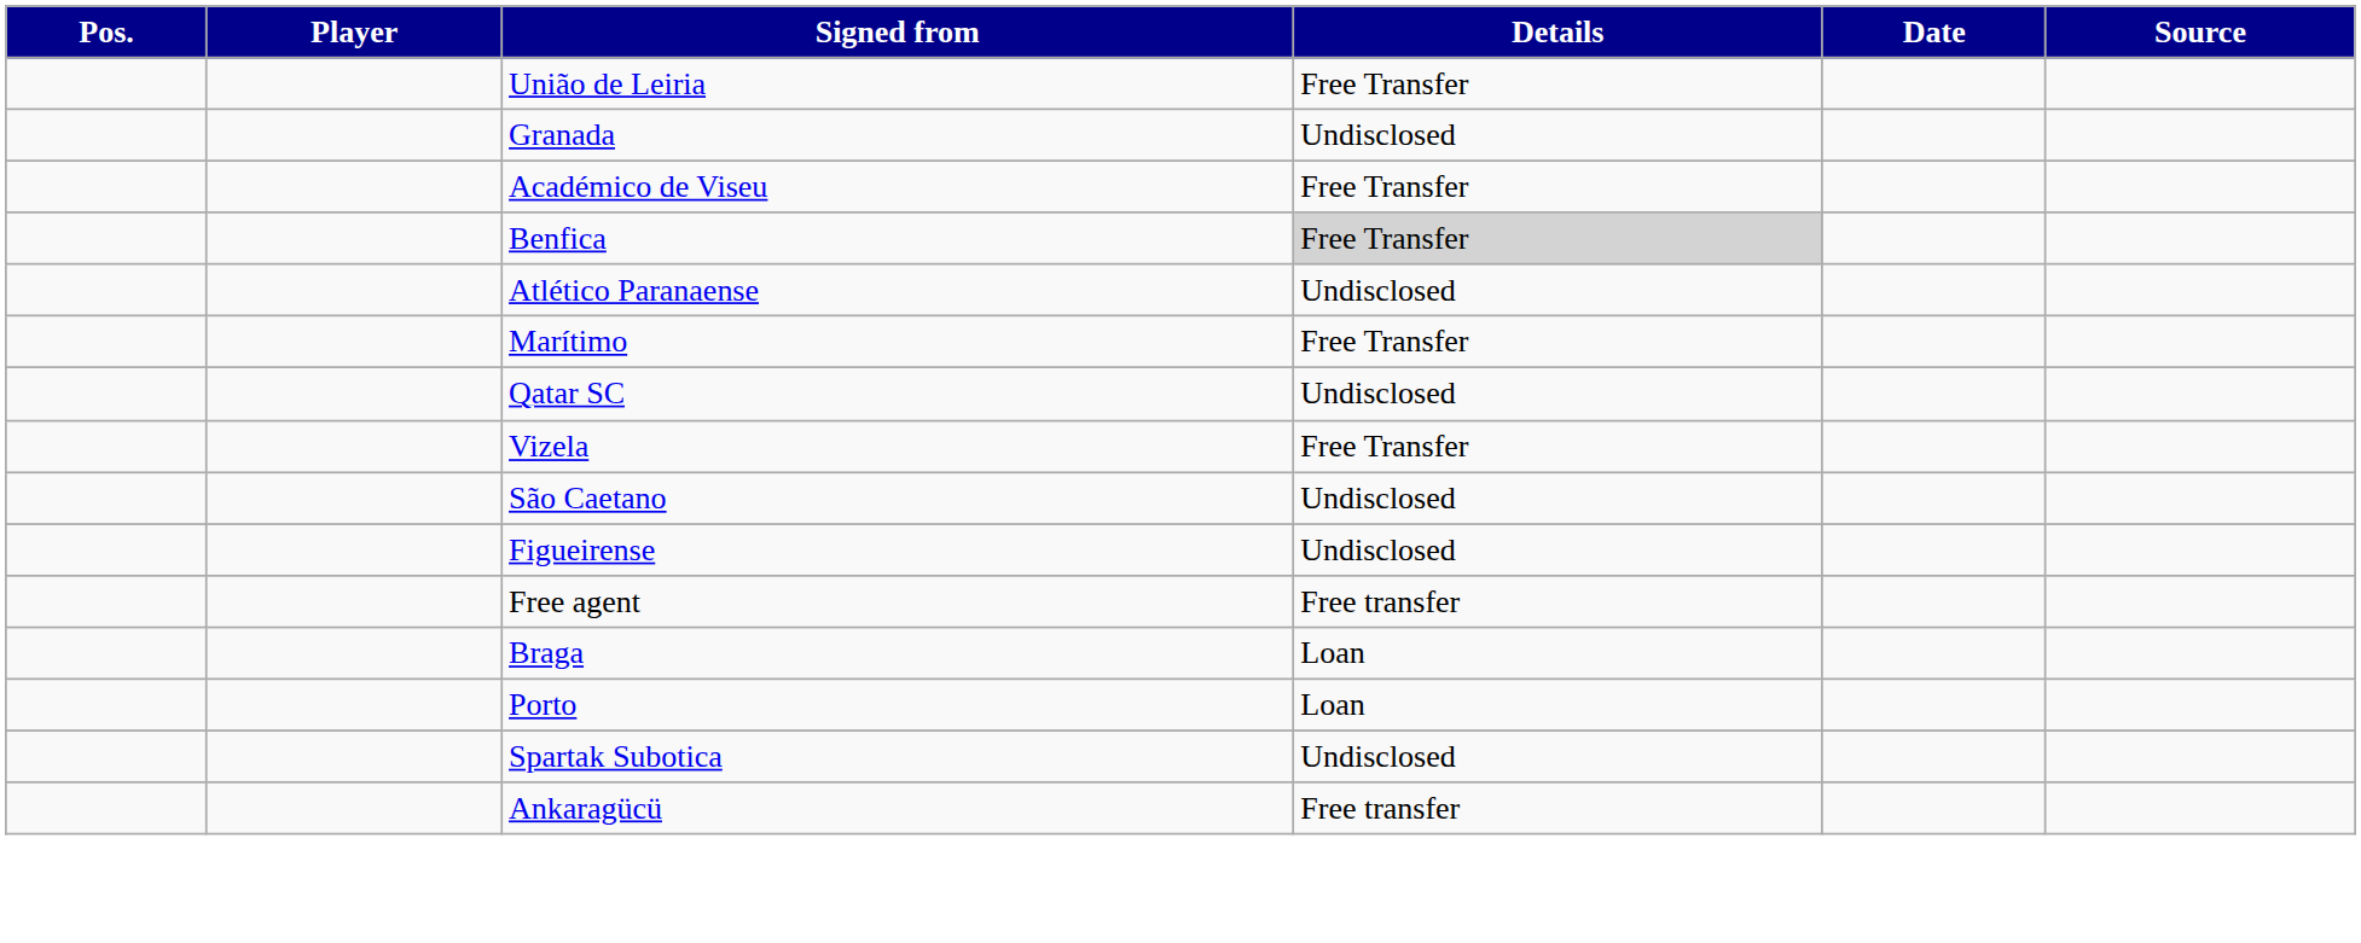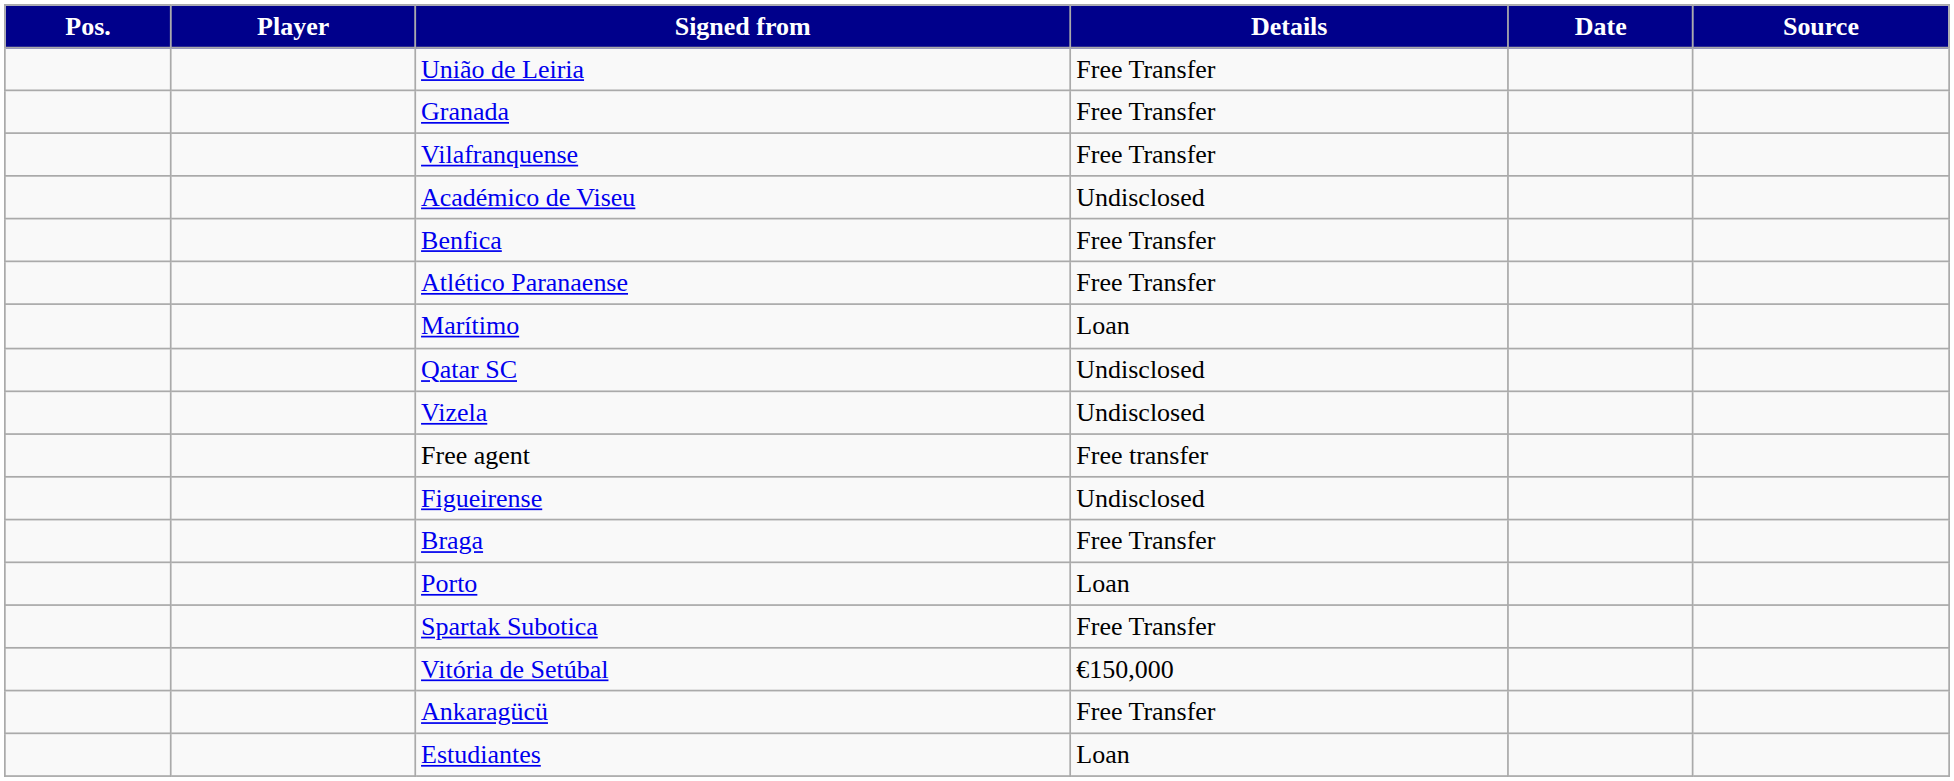 <table class="wikitable sortable" style="width:90%; text-align:center; font-size:95%; text-align:left;">
 <tr>
 <th style="background:#00008B; color:White;"><strong>Pos.</strong></th>
 <th style="background:#00008B; color:White;"><strong>Player</strong></th>
 <th style="background:#00008B; color:White;"><strong>Signed from</strong></th>
 <th style="background:#00008B; color:White;"><strong>Details</strong></th>
 <th style="background:#00008B; color:White;"><strong>Date</strong></th>
 <th style="background:#00008B; color:White;"><strong>Source</strong></th>
 </tr>
 <tr>
 <td></td>
 <td></td>
 <td> <a href='#'>União de Leiria</a></td>
 <td>Free Transfer</td>
 <td></td>
 <td></td>
 </tr>
 <tr>
 <td></td>
 <td></td>
 <td> <a href='#'>Granada</a></td>
+<td>Free Transfer</td>
+<td></td>
+<td></td>
+</tr>
+<tr>
+<td></td>
+<td></td>
+<td> <a href='#'>Vilafranquense</a></td>
+<td>Free Transfer</td>
+<td></td>
+<td></td>
+</tr>
+<tr>
+<td></td>
+<td></td>
+<td> <a href='#'>Académico de Viseu</a></td>
 <td>Undisclosed</td>
 <td></td>
 <td></td>
 </tr>
 <tr>
 <td></td>
 <td></td>
-<td> <a href='#'>Académico de Viseu</a></td>
+<td> <a href='#'>Benfica</a></td>
 <td>Free Transfer</td>
 <td></td>
 <td></td>
 </tr>
 <tr>
 <td></td>
 <td></td>
-<td> <a href='#'>Benfica</a></td>
-<td style="background: lightgrey;">Free Transfer</td>
-<td></td>
-<td></td>
-</tr>
-<tr>
-<td></td>
-<td></td>
 <td> <a href='#'>Atlético Paranaense</a></td>
-<td>Undisclosed</td>
+<td>Free Transfer</td>
 <td></td>
 <td></td>
 </tr>
 <tr>
 <td></td>
 <td></td>
 <td> <a href='#'>Marítimo</a></td>
-<td>Free Transfer</td>
+<td>Loan</td>
 <td></td>
 <td></td>
 </tr>
 <tr>
 <td></td>
 <td></td>
 <td> <a href='#'>Qatar SC</a></td>
 <td>Undisclosed</td>
 <td></td>
 <td></td>
 </tr>
 <tr>
 <td></td>
 <td></td>
 <td> <a href='#'>Vizela</a></td>
-<td>Free Transfer</td>
-<td></td>
-<td></td>
-</tr>
-<tr>
-<td></td>
-<td></td>
-<td> <a href='#'>São Caetano</a></td>
-<td>Undisclosed</td>
-<td></td>
-<td></td>
-</tr>
-<tr>
-<td></td>
-<td></td>
-<td> <a href='#'>Figueirense</a></td>
 <td>Undisclosed</td>
 <td></td>
 <td></td>
 </tr>
 <tr>
 <td></td>
 <td></td>
 <td>Free agent</td>
 <td>Free transfer</td>
 <td></td>
 <td></td>
 </tr>
 <tr>
 <td></td>
 <td></td>
+<td> <a href='#'>Figueirense</a></td>
+<td>Undisclosed</td>
+<td></td>
+<td></td>
+</tr>
+<tr>
+<td></td>
+<td></td>
 <td> <a href='#'>Braga</a></td>
-<td>Loan</td>
+<td>Free Transfer</td>
 <td></td>
 <td></td>
 </tr>
 <tr>
 <td></td>
 <td></td>
 <td> <a href='#'>Porto</a></td>
 <td>Loan</td>
 <td></td>
 <td></td>
 </tr>
 <tr>
 <td></td>
 <td></td>
 <td> <a href='#'>Spartak Subotica</a></td>
-<td>Undisclosed</td>
+<td>Free Transfer</td>
+<td></td>
+<td></td>
+</tr>
+<tr>
+<td></td>
+<td></td>
+<td> <a href='#'>Vitória de Setúbal</a></td>
+<td>€150,000</td>
 <td></td>
 <td></td>
 </tr>
 <tr>
 <td></td>
 <td></td>
 <td> <a href='#'>Ankaragücü</a></td>
-<td>Free transfer</td>
+<td>Free Transfer</td>
+<td></td>
+<td></td>
+</tr>
+<tr>
+<td></td>
+<td></td>
+<td> <a href='#'>Estudiantes</a></td>
+<td>Loan</td>
 <td></td>
 <td></td>
 </tr>
 </table>
